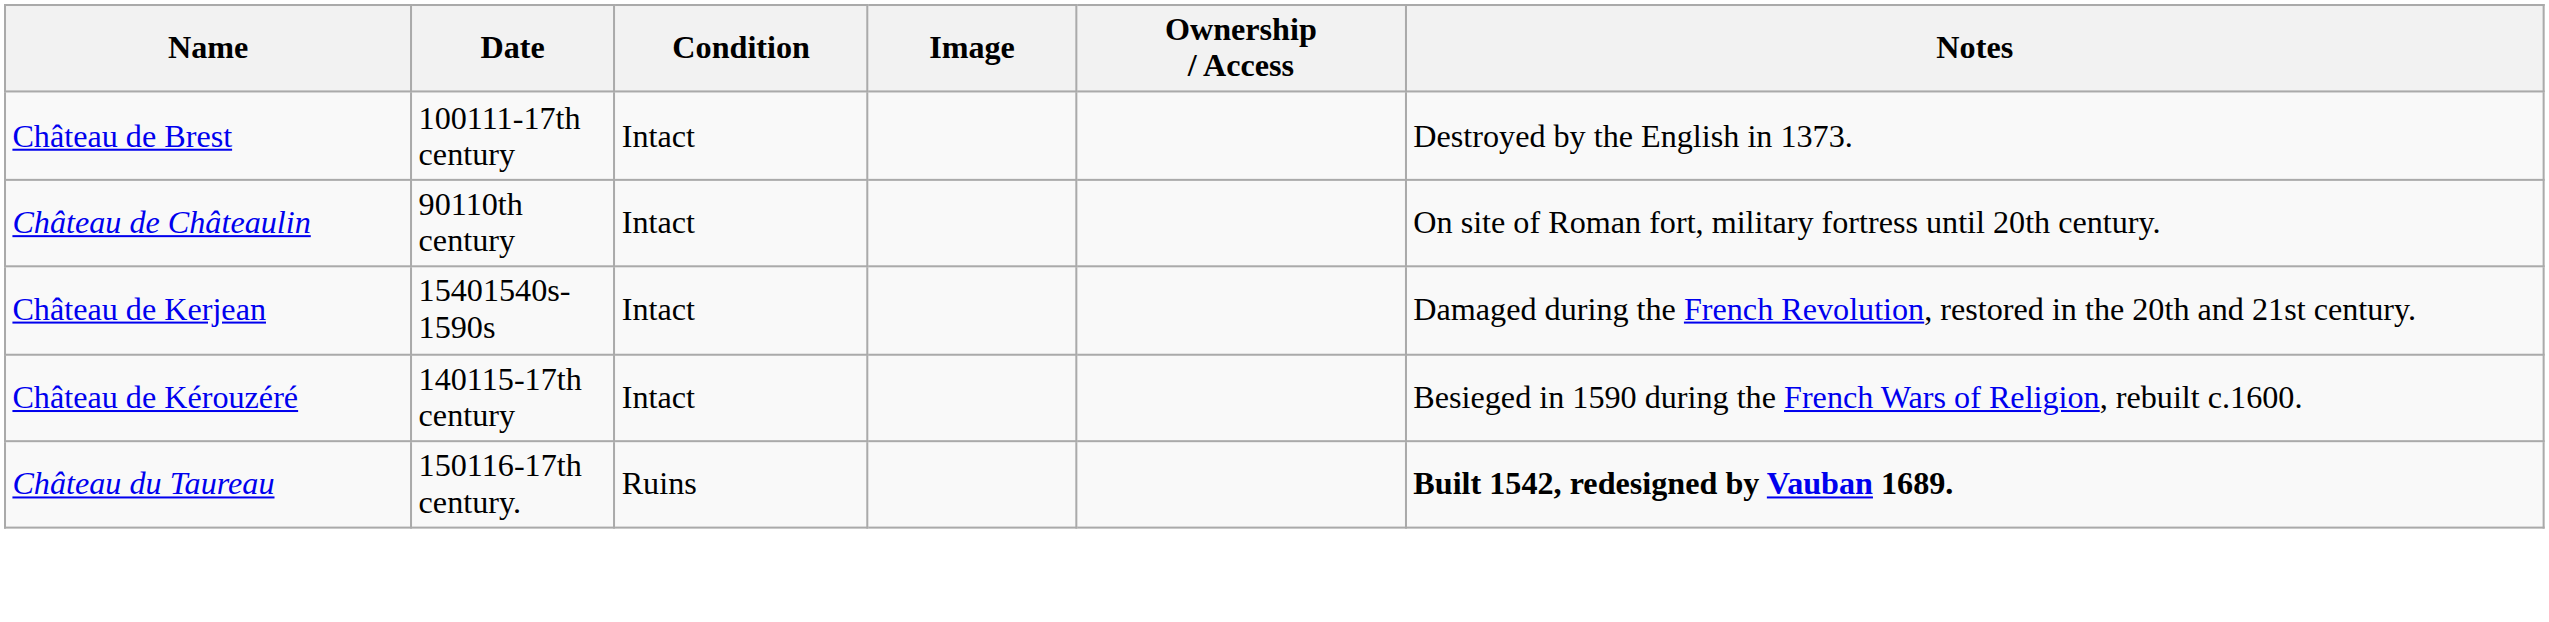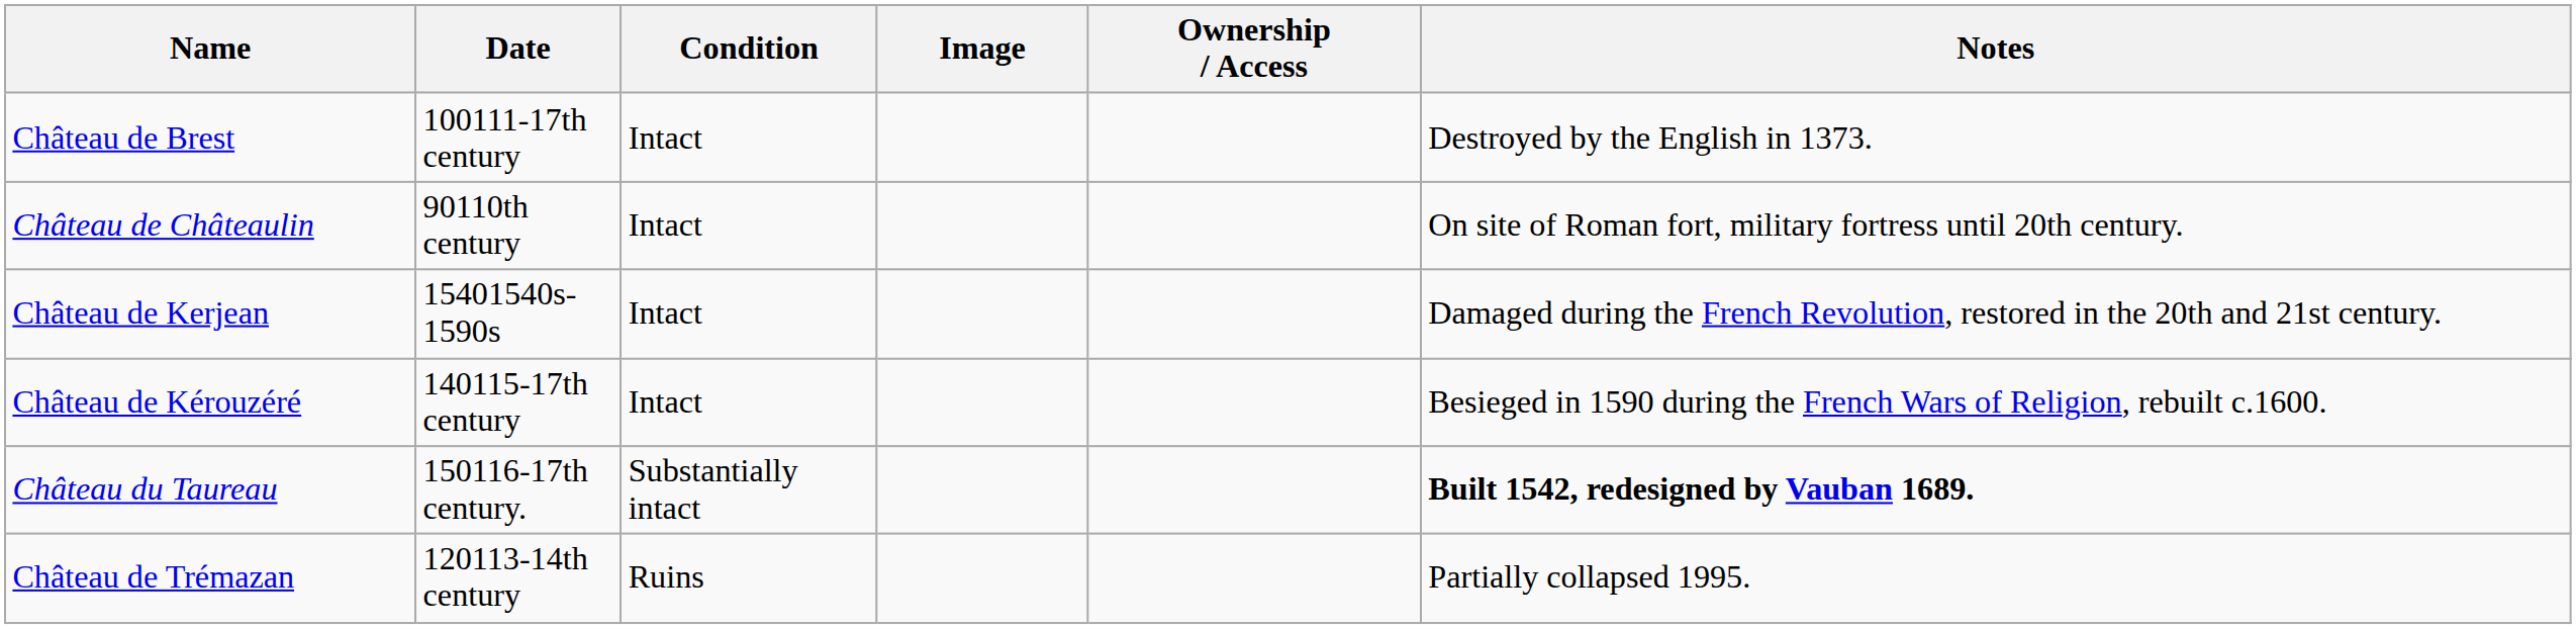 <table class="wikitable sortable" width="100%">
 <tr>
 <th width="16%">Name<br></th>
 <th width="8%">Date<br></th>
 <th width="10%">Condition<br></th>
 <th class="unsortable" width="96px">Image</th>
 <th width="13%">Ownership<br>/ Access</th>
 <th class="unsortable">Notes</th>
 </tr>
 <tr>
 <td><a href='#'>Château de Brest</a></td>
 <td><span>1001</span>11-17th century</td>
 <td>Intact</td>
 <td></td>
 <td></td>
 <td>Destroyed by the English in 1373.</td>
 </tr>
 <tr>
 <td><em><a href='#'>Château de Châteaulin</a></em></td>
 <td><span>901</span>10th century</td>
 <td>Intact</td>
 <td></td>
 <td></td>
 <td>On site of Roman fort, military fortress until 20th century.</td>
 </tr>
 <tr>
 <td><a href='#'>Château de Kerjean</a></td>
 <td><span>1540</span>1540s-1590s</td>
 <td>Intact</td>
 <td></td>
 <td></td>
 <td>Damaged during the <a href='#'>French Revolution</a>, restored in the 20th and 21st century.</td>
 </tr>
 <tr>
 <td><a href='#'>Château de Kérouzéré</a></td>
 <td><span>1401</span>15-17th century</td>
 <td>Intact</td>
 <td></td>
 <td></td>
 <td>Besieged in 1590 during the <a href='#'>French Wars of Religion</a>, rebuilt c.1600.</td>
 </tr>
 <tr>
 <td><em><a href='#'>Château du Taureau</a></em></td>
 <td><span>1501</span>16-17th century.</td>
-<td>Ruins</td>
+<td>Substantially intact</td>
 <td></td>
 <td></td>
 <td><strong>Built 1542, redesigned by <a href='#'>Vauban</a> 1689.</strong></td>
 </tr>
+<tr>
+<td><a href='#'>Château de Trémazan</a></td>
+<td><span>1201</span>13-14th century</td>
+<td>Ruins</td>
+<td></td>
+<td></td>
+<td>Partially collapsed 1995.</td>
+</tr>
 </table>
